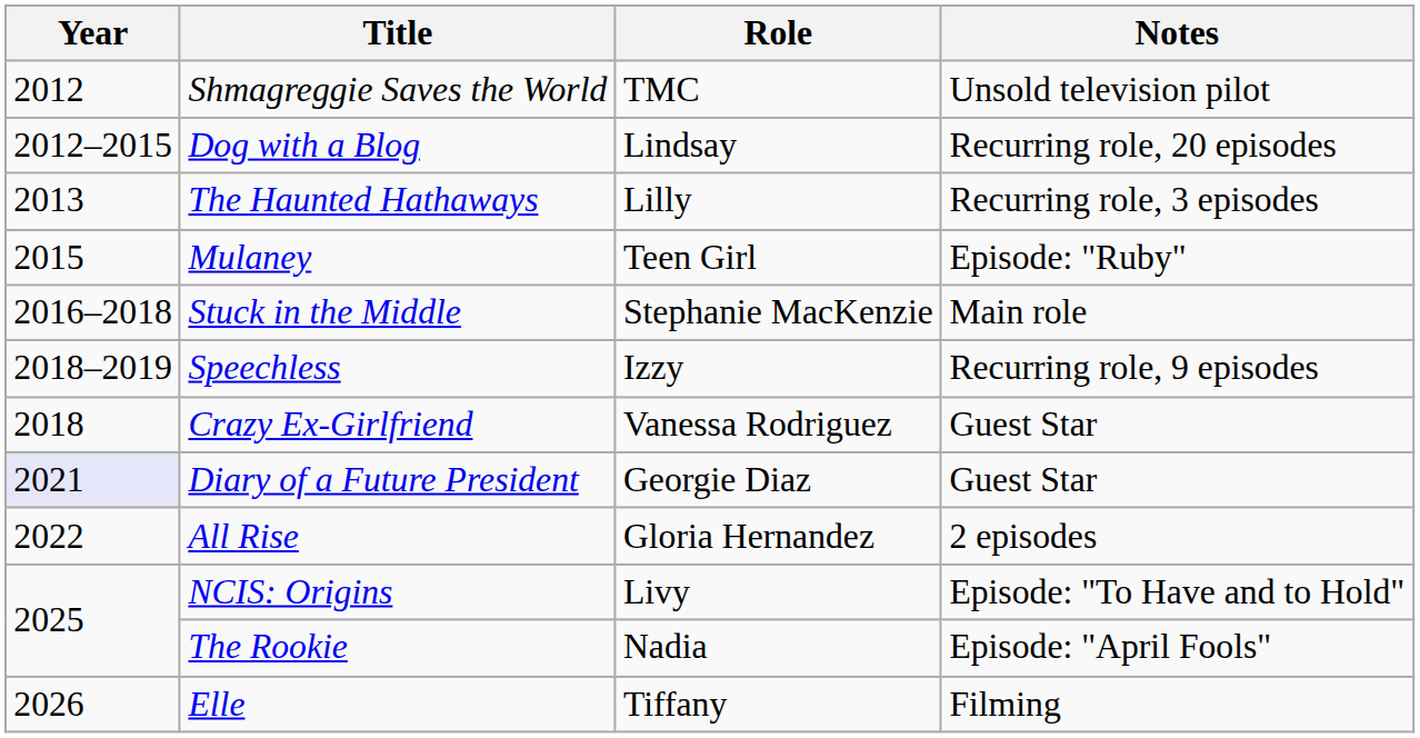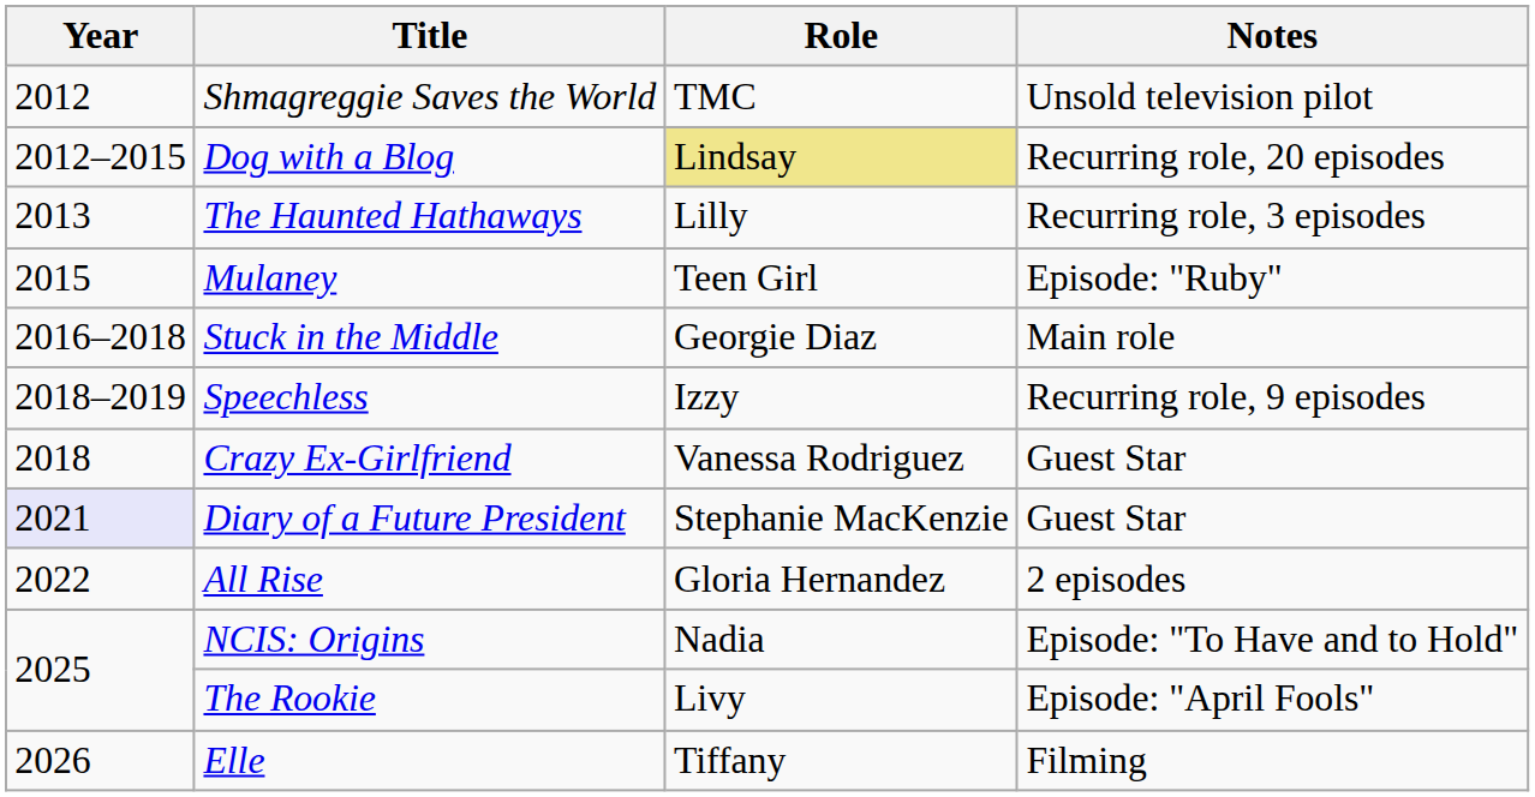 <table class="wikitable sortable">
 <tr>
 <th scope="col">Year</th>
 <th scope="col">Title</th>
 <th scope="col">Role</th>
 <th scope="col" class="unsortable">Notes</th>
 </tr>
 <tr>
 <td>2012</td>
 <td><em>Shmagreggie Saves the World</em></td>
 <td>TMC</td>
 <td>Unsold television pilot</td>
 </tr>
 <tr>
 <td>2012–2015</td>
 <td><em><a href='#'>Dog with a Blog</a></em></td>
-<td>Lindsay</td>
+<td style="background: khaki;">Lindsay</td>
 <td>Recurring role, 20 episodes</td>
 </tr>
 <tr>
 <td>2013</td>
 <td><em><a href='#'>The Haunted Hathaways</a></em></td>
 <td>Lilly</td>
 <td>Recurring role, 3 episodes</td>
 </tr>
 <tr>
 <td>2015</td>
 <td><em><a href='#'>Mulaney</a></em></td>
 <td>Teen Girl</td>
 <td>Episode: "Ruby"</td>
 </tr>
 <tr>
 <td>2016–2018</td>
 <td><em><a href='#'>Stuck in the Middle</a></em></td>
-<td>Stephanie MacKenzie</td>
+<td>Georgie Diaz</td>
 <td>Main role</td>
 </tr>
 <tr>
 <td>2018–2019</td>
 <td><em><a href='#'>Speechless</a></em></td>
 <td>Izzy</td>
 <td>Recurring role, 9 episodes</td>
 </tr>
 <tr>
 <td>2018</td>
 <td><em><a href='#'>Crazy Ex-Girlfriend</a></em></td>
 <td>Vanessa Rodriguez</td>
 <td>Guest Star</td>
 </tr>
 <tr>
 <td style="background: lavender;">2021</td>
 <td><em><a href='#'>Diary of a Future President</a></em></td>
-<td>Georgie Diaz</td>
+<td>Stephanie MacKenzie</td>
 <td>Guest Star</td>
 </tr>
 <tr>
 <td>2022</td>
 <td><em><a href='#'>All Rise</a></em></td>
 <td>Gloria Hernandez</td>
 <td>2 episodes</td>
 </tr>
 <tr>
 <td rowspan="2">2025</td>
 <td><em><a href='#'>NCIS: Origins</a></em></td>
-<td>Livy</td>
+<td>Nadia</td>
 <td>Episode: "To Have and to Hold"</td>
 </tr>
 <tr>
 <td><em><a href='#'>The Rookie</a></em></td>
-<td>Nadia</td>
+<td>Livy</td>
 <td>Episode: "April Fools"</td>
 </tr>
 <tr>
 <td>2026</td>
 <td><em><a href='#'>Elle</a></em></td>
 <td>Tiffany</td>
 <td>Filming</td>
 </tr>
 </table>
